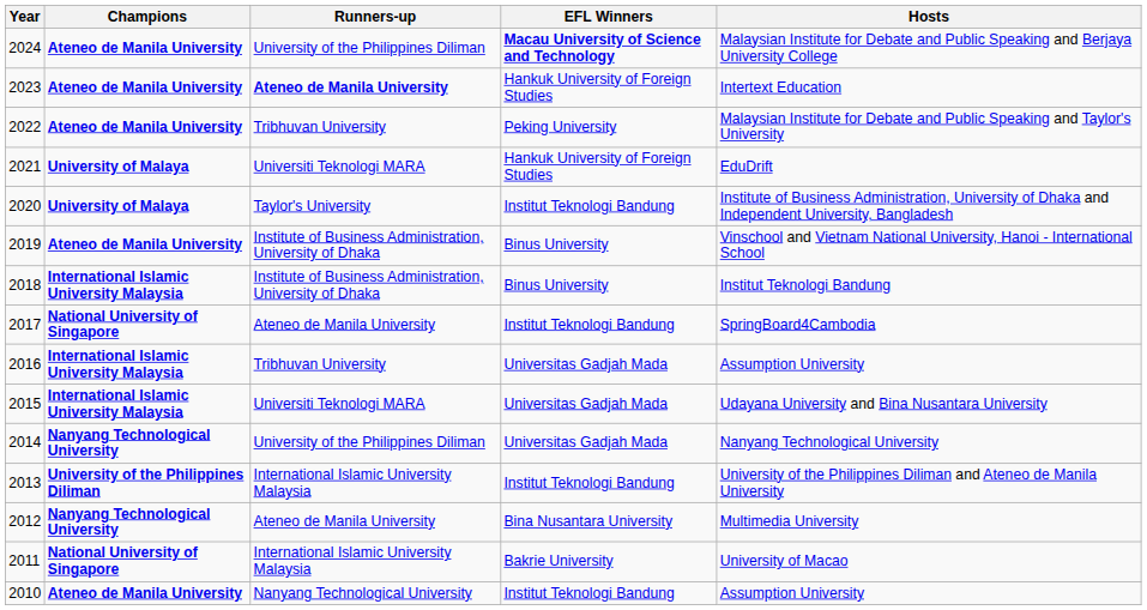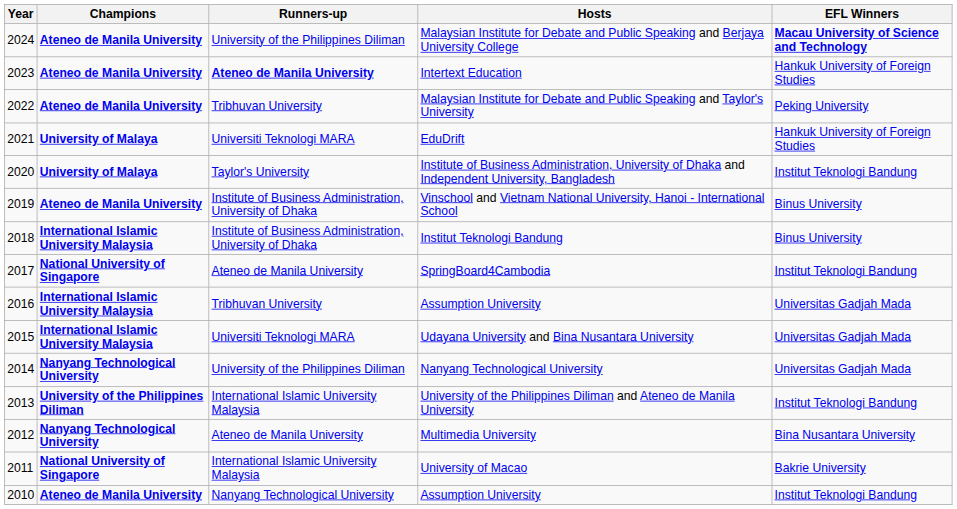 <table class="wikitable">
 <tr>
 <th>Year</th>
 <th>Champions</th>
 <th>Runners-up</th>
+<th>Hosts</th>
 <th>EFL Winners</th>
-<th>Hosts</th>
 </tr>
 <tr>
 <td>2024</td>
 <td> <strong><a href='#'>Ateneo de Manila University</a></strong></td>
 <td> <a href='#'>University of the Philippines Diliman</a></td>
+<td> <a href='#'>Malaysian Institute for Debate and Public Speaking</a> and <a href='#'>Berjaya University College</a></td>
 <td> <strong><a href='#'>Macau University of Science and Technology</a></strong></td>
-<td> <a href='#'>Malaysian Institute for Debate and Public Speaking</a> and <a href='#'>Berjaya University College</a></td>
 </tr>
 <tr>
 <td>2023</td>
 <td> <strong><a href='#'>Ateneo de Manila University</a></strong></td>
 <td> <strong><a href='#'>Ateneo de Manila University</a></strong></td>
+<td> <a href='#'>Intertext Education</a></td>
 <td> <a href='#'>Hankuk University of Foreign Studies</a></td>
-<td> <a href='#'>Intertext Education</a></td>
 </tr>
 <tr>
 <td>2022</td>
 <td> <strong><a href='#'>Ateneo de Manila University</a></strong></td>
 <td> <a href='#'>Tribhuvan University</a></td>
+<td> <a href='#'>Malaysian Institute for Debate and Public Speaking</a> and <a href='#'>Taylor's University</a></td>
 <td> <a href='#'>Peking University</a></td>
-<td> <a href='#'>Malaysian Institute for Debate and Public Speaking</a> and <a href='#'>Taylor's University</a></td>
 </tr>
 <tr>
 <td>2021</td>
 <td> <strong><a href='#'>University of Malaya</a></strong></td>
 <td> <a href='#'>Universiti Teknologi MARA</a></td>
+<td> <a href='#'>EduDrift</a></td>
 <td> <a href='#'>Hankuk University of Foreign Studies</a></td>
-<td> <a href='#'>EduDrift</a></td>
 </tr>
 <tr>
 <td>2020</td>
 <td> <strong><a href='#'>University of Malaya</a></strong></td>
 <td> <a href='#'>Taylor's University</a></td>
+<td> <a href='#'>Institute of Business Administration, University of Dhaka</a> and <a href='#'>Independent University, Bangladesh</a></td>
 <td> <a href='#'>Institut Teknologi Bandung</a></td>
-<td> <a href='#'>Institute of Business Administration, University of Dhaka</a> and <a href='#'>Independent University, Bangladesh</a></td>
 </tr>
 <tr>
 <td>2019</td>
 <td> <strong><a href='#'>Ateneo de Manila University</a></strong></td>
 <td> <a href='#'>Institute of Business Administration, University of Dhaka</a></td>
+<td> <a href='#'>Vinschool</a> and <a href='#'>Vietnam National University, Hanoi - International School</a></td>
 <td> <a href='#'>Binus University</a></td>
-<td> <a href='#'>Vinschool</a> and <a href='#'>Vietnam National University, Hanoi - International School</a></td>
 </tr>
 <tr>
 <td>2018</td>
 <td> <strong><a href='#'>International Islamic University Malaysia</a></strong></td>
 <td> <a href='#'>Institute of Business Administration, University of Dhaka</a></td>
+<td> <a href='#'>Institut Teknologi Bandung</a></td>
 <td> <a href='#'>Binus University</a></td>
-<td> <a href='#'>Institut Teknologi Bandung</a></td>
 </tr>
 <tr>
 <td>2017</td>
 <td> <strong><a href='#'>National University of Singapore</a></strong></td>
 <td> <a href='#'>Ateneo de Manila University</a></td>
+<td> <a href='#'>SpringBoard4Cambodia</a></td>
 <td> <a href='#'>Institut Teknologi Bandung</a></td>
-<td> <a href='#'>SpringBoard4Cambodia</a></td>
 </tr>
 <tr>
 <td>2016</td>
 <td> <strong><a href='#'>International Islamic University Malaysia</a></strong></td>
 <td> <a href='#'>Tribhuvan University</a></td>
+<td> <a href='#'>Assumption University</a></td>
 <td> <a href='#'>Universitas Gadjah Mada</a></td>
-<td> <a href='#'>Assumption University</a></td>
 </tr>
 <tr>
 <td>2015</td>
 <td> <strong><a href='#'>International Islamic University Malaysia</a></strong></td>
 <td> <a href='#'>Universiti Teknologi MARA</a></td>
+<td> <a href='#'>Udayana University</a> and <a href='#'>Bina Nusantara University</a></td>
 <td> <a href='#'>Universitas Gadjah Mada</a></td>
-<td> <a href='#'>Udayana University</a> and <a href='#'>Bina Nusantara University</a></td>
 </tr>
 <tr>
 <td>2014</td>
 <td> <strong><a href='#'>Nanyang Technological University</a></strong></td>
 <td> <a href='#'>University of the Philippines Diliman</a></td>
+<td> <a href='#'>Nanyang Technological University</a></td>
 <td> <a href='#'>Universitas Gadjah Mada</a></td>
-<td> <a href='#'>Nanyang Technological University</a></td>
 </tr>
 <tr>
 <td>2013</td>
 <td> <strong><a href='#'>University of the Philippines Diliman</a></strong></td>
 <td> <a href='#'>International Islamic University Malaysia</a></td>
+<td> <a href='#'>University of the Philippines Diliman</a> and <a href='#'>Ateneo de Manila University</a></td>
 <td> <a href='#'>Institut Teknologi Bandung</a></td>
-<td> <a href='#'>University of the Philippines Diliman</a> and <a href='#'>Ateneo de Manila University</a></td>
 </tr>
 <tr>
 <td>2012</td>
 <td> <strong><a href='#'>Nanyang Technological University</a></strong></td>
 <td> <a href='#'>Ateneo de Manila University</a></td>
+<td> <a href='#'>Multimedia University</a></td>
 <td> <a href='#'>Bina Nusantara University</a></td>
-<td> <a href='#'>Multimedia University</a></td>
 </tr>
 <tr>
 <td>2011</td>
 <td> <strong><a href='#'>National University of Singapore</a></strong></td>
 <td> <a href='#'>International Islamic University Malaysia</a></td>
+<td> <a href='#'>University of Macao</a></td>
 <td> <a href='#'>Bakrie University</a></td>
-<td> <a href='#'>University of Macao</a></td>
 </tr>
 <tr>
 <td>2010</td>
 <td> <strong><a href='#'>Ateneo de Manila University</a></strong></td>
 <td> <a href='#'>Nanyang Technological University</a></td>
+<td> <a href='#'>Assumption University</a></td>
 <td> <a href='#'>Institut Teknologi Bandung</a></td>
-<td> <a href='#'>Assumption University</a></td>
 </tr>
 </table>
